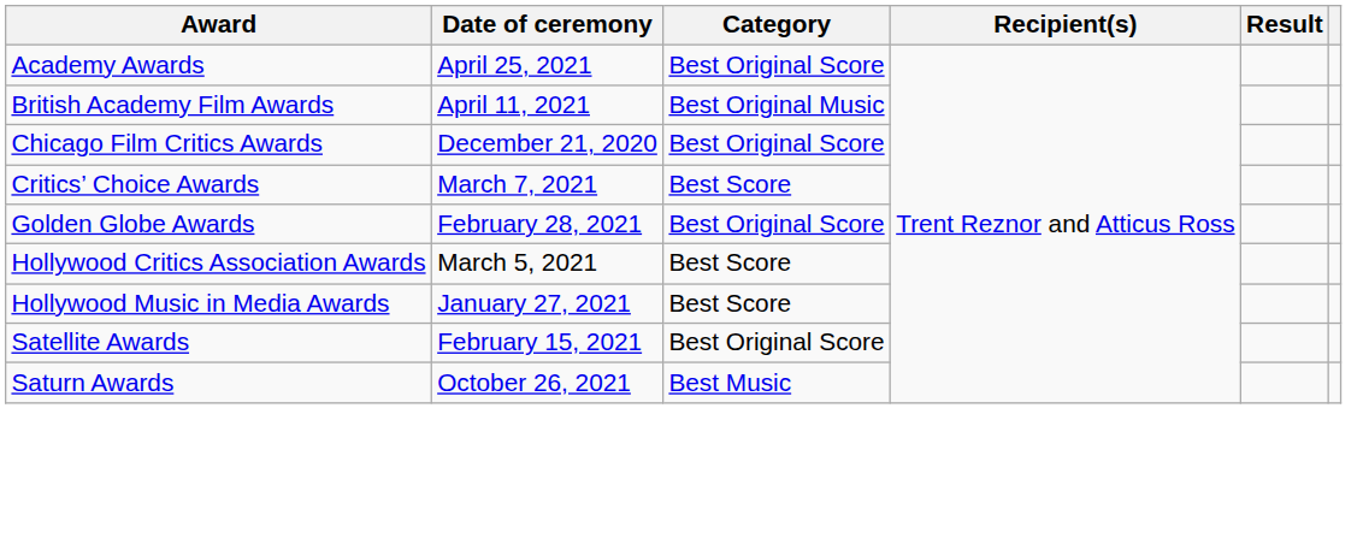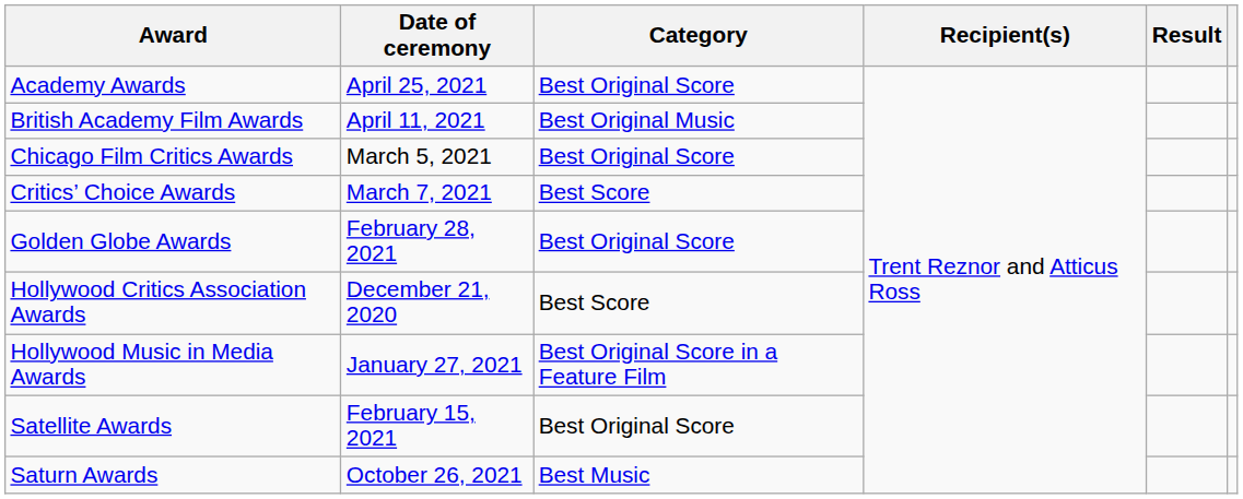 <table class="wikitable sortable plainrowheaders">
 <tr>
 <th scope="col">Award</th>
 <th scope="col">Date of ceremony</th>
 <th scope="col">Category</th>
 <th scope="col">Recipient(s)</th>
 <th scope="col">Result</th>
 <th scope="col" class="unsortable"></th>
 </tr>
 <tr>
 <td><a href='#'>Academy Awards</a></td>
 <td><a href='#'>April 25, 2021</a></td>
 <td><a href='#'>Best Original Score</a></td>
 <td rowspan="9"><a href='#'>Trent Reznor</a> and <a href='#'>Atticus Ross</a></td>
 <td></td>
 <td></td>
 </tr>
 <tr>
 <td><a href='#'>British Academy Film Awards</a></td>
 <td><a href='#'>April 11, 2021</a></td>
 <td><a href='#'>Best Original Music</a></td>
 <td></td>
 <td></td>
 </tr>
 <tr>
 <td><a href='#'>Chicago Film Critics Awards</a></td>
-<td><a href='#'>December 21, 2020</a></td>
+<td>March 5, 2021</td>
 <td><a href='#'>Best Original Score</a></td>
 <td></td>
 <td><br></td>
 </tr>
 <tr>
 <td><a href='#'>Critics’ Choice Awards</a></td>
 <td><a href='#'>March 7, 2021</a></td>
 <td><a href='#'>Best Score</a></td>
 <td></td>
 <td></td>
 </tr>
 <tr>
 <td><a href='#'>Golden Globe Awards</a></td>
 <td><a href='#'>February 28, 2021</a></td>
 <td><a href='#'>Best Original Score</a></td>
 <td></td>
 <td></td>
 </tr>
 <tr>
 <td><a href='#'>Hollywood Critics Association Awards</a></td>
-<td>March 5, 2021</td>
+<td><a href='#'>December 21, 2020</a></td>
 <td>Best Score</td>
 <td></td>
 <td></td>
 </tr>
 <tr>
 <td><a href='#'>Hollywood Music in Media Awards</a></td>
 <td><a href='#'>January 27, 2021</a></td>
-<td>Best Score</td>
+<td><a href='#'>Best Original Score in a Feature Film</a></td>
 <td></td>
 <td></td>
 </tr>
 <tr>
 <td><a href='#'>Satellite Awards</a></td>
 <td><a href='#'>February 15, 2021</a></td>
 <td>Best Original Score</td>
 <td></td>
 <td></td>
 </tr>
 <tr>
 <td><a href='#'>Saturn Awards</a></td>
 <td><a href='#'>October 26, 2021</a></td>
 <td><a href='#'>Best Music</a></td>
 <td></td>
 <td></td>
 </tr>
 </table>
